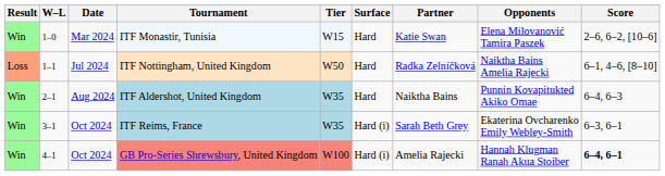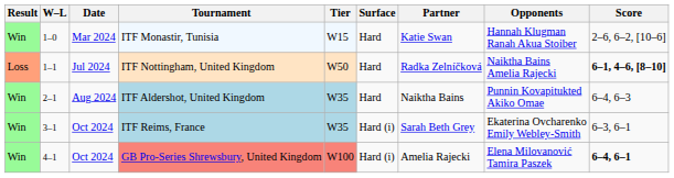 <table class="sortable wikitable">
 <tr>
 <th>Result</th>
 <th class="unsortable">W–L</th>
 <th>Date</th>
 <th>Tournament</th>
 <th>Tier</th>
 <th>Surface</th>
 <th>Partner</th>
 <th>Opponents</th>
 <th class="unsortable">Score</th>
 </tr>
 <tr>
 <td style="background:#98fb98;">Win</td>
 <td><small>1–0</small></td>
 <td><a href='#'>Mar 2024</a></td>
 <td style="background:#f0f8ff;">ITF Monastir, Tunisia</td>
 <td style="background:#f0f8ff;">W15</td>
 <td>Hard</td>
 <td> <a href='#'>Katie Swan</a></td>
-<td> <a href='#'>Elena Milovanović</a> <br>  <a href='#'>Tamira Paszek</a></td>
+<td> <a href='#'>Hannah Klugman</a><br> <a href='#'>Ranah Akua Stoiber</a></td>
 <td>2–6, 6–2, [10–6]</td>
 </tr>
 <tr>
 <td style="background:#ffa07a;">Loss</td>
 <td><small>1–1</small></td>
 <td><a href='#'>Jul 2024</a></td>
 <td style="background:#ffe4c4;">ITF Nottingham, United Kingdom</td>
 <td style="background:#ffe4c4;">W50</td>
 <td>Hard</td>
 <td> <a href='#'>Radka Zelníčková</a></td>
 <td> <a href='#'>Naiktha Bains</a> <br>  <a href='#'>Amelia Rajecki</a></td>
-<td>6–1, 4–6, [8–10]</td>
+<td><strong>6–1, 4–6, [8–10]</strong></td>
 </tr>
 <tr>
 <td style="background:#98FB98;">Win</td>
 <td><small>2–1</small></td>
 <td><a href='#'>Aug 2024</a></td>
 <td style="background:lightblue;">ITF Aldershot, United Kingdom</td>
 <td style="background:lightblue;">W35</td>
 <td>Hard</td>
 <td> Naiktha Bains</td>
 <td> <a href='#'>Punnin Kovapitukted</a> <br>  <a href='#'>Akiko Omae</a></td>
 <td>6–4, 6–3</td>
 </tr>
 <tr>
 <td style="background:#98FB98;">Win</td>
 <td><small>3–1</small></td>
 <td><a href='#'>Oct 2024</a></td>
 <td style="background:lightblue;">ITF Reims, France</td>
 <td style="background:lightblue;">W35</td>
 <td>Hard (i)</td>
 <td> <a href='#'>Sarah Beth Grey</a></td>
 <td> Ekaterina Ovcharenko<br> <a href='#'>Emily Webley-Smith</a></td>
 <td>6–3, 6–1</td>
 </tr>
 <tr>
 <td style="background:#98FB98;">Win</td>
 <td><small>4–1</small></td>
 <td><a href='#'>Oct 2024</a></td>
 <td style="background:#f88379;"><a href='#'>GB Pro-Series Shrewsbury</a>, United Kingdom</td>
 <td style="background:#f88379;">W100</td>
 <td>Hard (i)</td>
 <td> Amelia Rajecki</td>
-<td> <a href='#'>Hannah Klugman</a><br> <a href='#'>Ranah Akua Stoiber</a></td>
+<td> <a href='#'>Elena Milovanović</a> <br>  <a href='#'>Tamira Paszek</a></td>
 <td><strong>6–4, 6–1</strong></td>
 </tr>
 </table>
